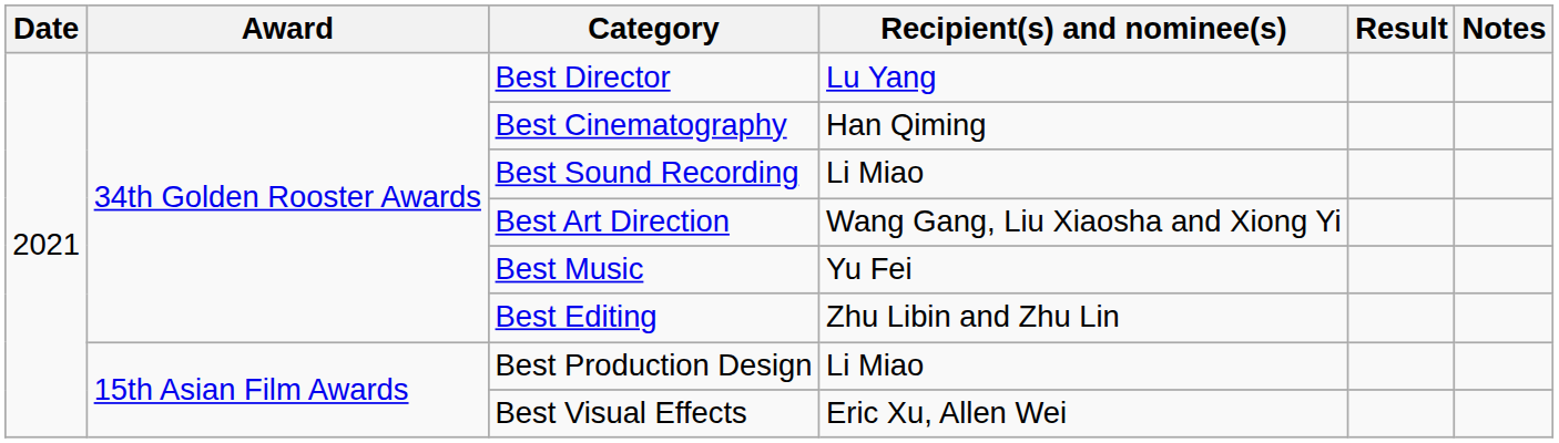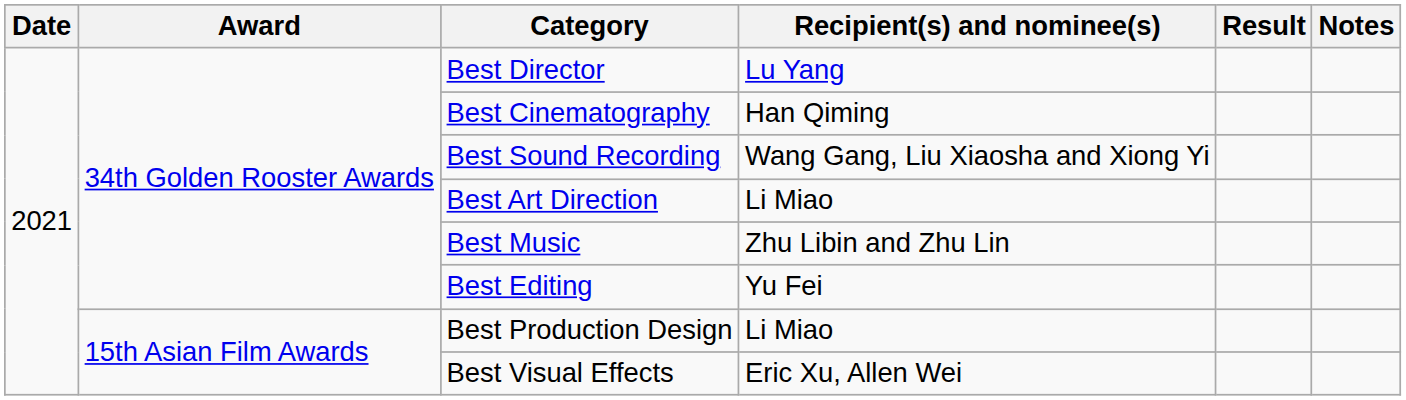 <table class="wikitable">
 <tr>
 <th>Date</th>
 <th>Award</th>
 <th>Category</th>
 <th>Recipient(s) and nominee(s)</th>
 <th>Result</th>
 <th>Notes</th>
 </tr>
 <tr>
 <td rowspan="8">2021</td>
 <td rowspan="6"><a href='#'>34th Golden Rooster Awards</a></td>
 <td><a href='#'>Best Director</a></td>
 <td><a href='#'>Lu Yang</a></td>
 <td></td>
 <td></td>
 </tr>
 <tr>
 <td><a href='#'>Best Cinematography</a></td>
 <td>Han Qiming</td>
 <td></td>
 <td></td>
 </tr>
 <tr>
 <td><a href='#'>Best Sound Recording</a></td>
+<td>Wang Gang, Liu Xiaosha and Xiong Yi</td>
+<td></td>
+<td></td>
+</tr>
+<tr>
+<td><a href='#'>Best Art Direction</a></td>
 <td>Li Miao</td>
 <td></td>
 <td></td>
 </tr>
 <tr>
-<td><a href='#'>Best Art Direction</a></td>
-<td>Wang Gang, Liu Xiaosha and Xiong Yi</td>
-<td></td>
-<td></td>
-</tr>
-<tr>
 <td><a href='#'>Best Music</a></td>
-<td>Yu Fei</td>
+<td>Zhu Libin and Zhu Lin</td>
 <td></td>
 <td></td>
 </tr>
 <tr>
 <td><a href='#'>Best Editing</a></td>
-<td>Zhu Libin and Zhu Lin</td>
+<td>Yu Fei</td>
 <td></td>
 <td></td>
 </tr>
 <tr>
 <td rowspan="2"><a href='#'>15th Asian Film Awards</a></td>
 <td>Best Production Design</td>
 <td>Li Miao</td>
 <td></td>
 <td></td>
 </tr>
 <tr>
 <td>Best Visual Effects</td>
 <td>Eric Xu, Allen Wei</td>
 <td></td>
 <td></td>
 </tr>
 </table>
